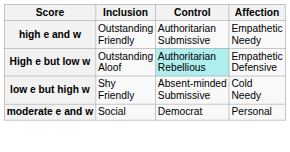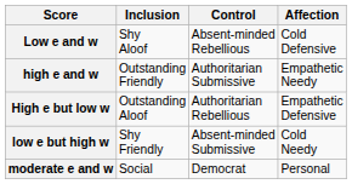 <table class="wikitable">
 <tr>
 <th>Score</th>
 <th>Inclusion</th>
 <th>Control</th>
 <th>Affection</th>
+</tr>
+<tr>
+<th>Low e and w</th>
+<td>Shy<br>Aloof</td>
+<td>Absent-minded<br>Rebellious</td>
+<td>Cold<br>Defensive</td>
 </tr>
 <tr>
 <th>high e and w</th>
 <td>Outstanding<br>Friendly</td>
 <td>Authoritarian<br>Submissive</td>
 <td>Empathetic<br>Needy</td>
 </tr>
 <tr>
 <th>High e but low w</th>
 <td>Outstanding<br>Aloof</td>
-<td style="background: paleturquoise;">Authoritarian<br>Rebellious</td>
+<td>Authoritarian<br>Rebellious</td>
 <td>Empathetic<br>Defensive</td>
 </tr>
 <tr>
 <th>low e but high w</th>
 <td>Shy<br>Friendly</td>
 <td>Absent-minded<br>Submissive</td>
 <td>Cold<br>Needy</td>
 </tr>
 <tr>
 <th>moderate e and w</th>
 <td>Social</td>
 <td>Democrat</td>
 <td>Personal</td>
 </tr>
 </table>
